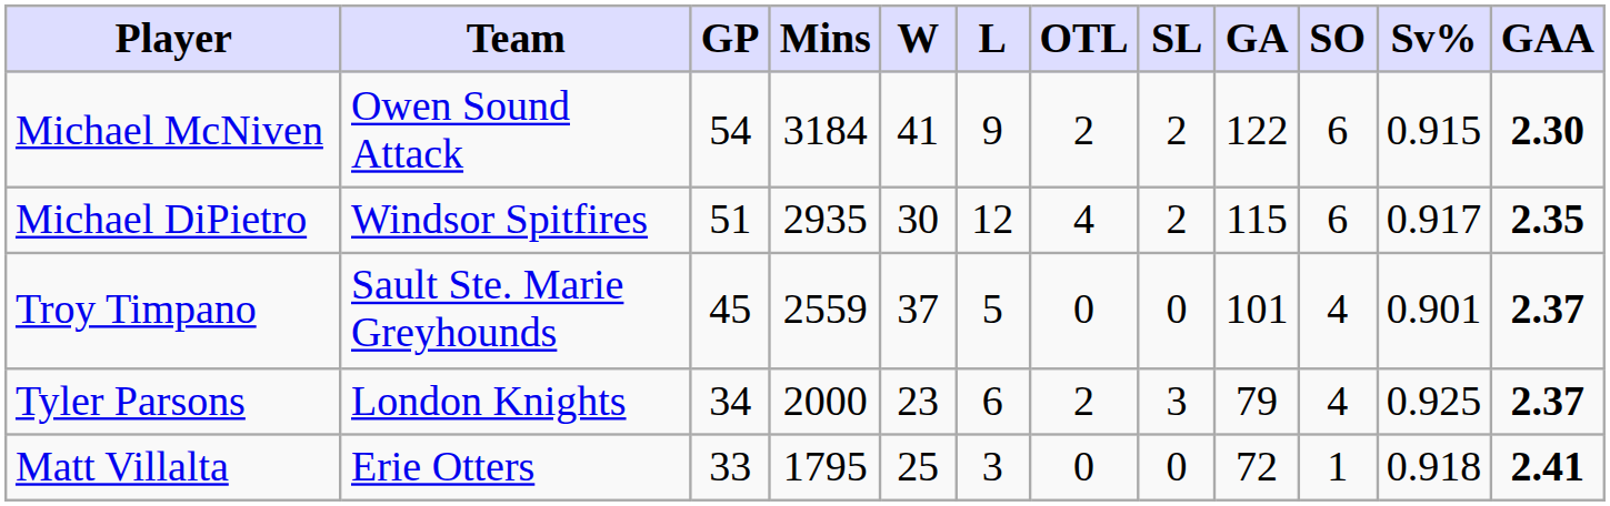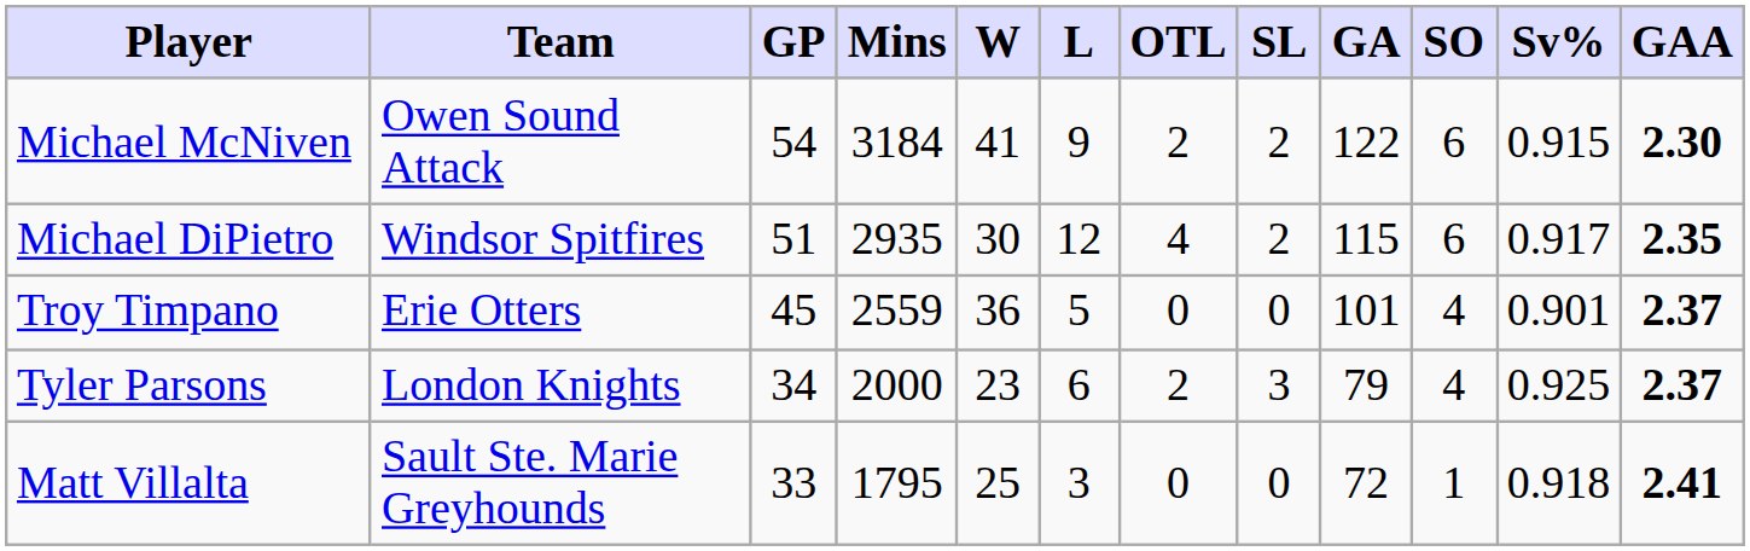 <table class="wikitable" style="text-align:center">
 <tr>
 <th style="background:#ddf; width:25%;">Player</th>
 <th style="background:#ddf; width:25%;">Team</th>
 <th style="background:#ddf; width:5%;">GP</th>
 <th style="background:#ddf; width:5%;">Mins</th>
 <th style="background:#ddf; width:5%;">W</th>
 <th style="background:#ddf; width:5%;">L</th>
 <th style="background:#ddf; width:5%;">OTL</th>
 <th style="background:#ddf; width:5%;">SL</th>
 <th style="background:#ddf; width:5%;">GA</th>
 <th style="background:#ddf; width:5%;">SO</th>
 <th style="background:#ddf; width:5%;">Sv%</th>
 <th style="background:#ddf; width:5%;">GAA</th>
 </tr>
 <tr>
 <td align=left><a href='#'>Michael McNiven</a></td>
 <td align=left><a href='#'>Owen Sound Attack</a></td>
 <td>54</td>
 <td>3184</td>
 <td>41</td>
 <td>9</td>
 <td>2</td>
 <td>2</td>
 <td>122</td>
 <td>6</td>
 <td>0.915</td>
 <td><strong>2.30</strong></td>
 </tr>
 <tr>
 <td align=left><a href='#'>Michael DiPietro</a></td>
 <td align=left><a href='#'>Windsor Spitfires</a></td>
 <td>51</td>
 <td>2935</td>
 <td>30</td>
 <td>12</td>
 <td>4</td>
 <td>2</td>
 <td>115</td>
 <td>6</td>
 <td>0.917</td>
 <td><strong>2.35</strong></td>
 </tr>
 <tr>
 <td align=left><a href='#'>Troy Timpano</a></td>
-<td align=left><a href='#'>Sault Ste. Marie Greyhounds</a></td>
+<td align=left><a href='#'>Erie Otters</a></td>
 <td>45</td>
 <td>2559</td>
-<td>37</td>
+<td>36</td>
 <td>5</td>
 <td>0</td>
 <td>0</td>
 <td>101</td>
 <td>4</td>
 <td>0.901</td>
 <td><strong>2.37</strong></td>
 </tr>
 <tr>
 <td align=left><a href='#'>Tyler Parsons</a></td>
 <td align=left><a href='#'>London Knights</a></td>
 <td>34</td>
 <td>2000</td>
 <td>23</td>
 <td>6</td>
 <td>2</td>
 <td>3</td>
 <td>79</td>
 <td>4</td>
 <td>0.925</td>
 <td><strong>2.37</strong></td>
 </tr>
 <tr>
 <td align=left><a href='#'>Matt Villalta</a></td>
-<td align=left><a href='#'>Erie Otters</a></td>
+<td align=left><a href='#'>Sault Ste. Marie Greyhounds</a></td>
 <td>33</td>
 <td>1795</td>
 <td>25</td>
 <td>3</td>
 <td>0</td>
 <td>0</td>
 <td>72</td>
 <td>1</td>
 <td>0.918</td>
 <td><strong>2.41</strong></td>
 </tr>
 </table>
